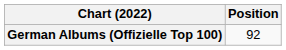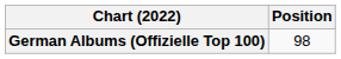 <table class="wikitable plainrowheaders" style="text-align:center">
 <tr>
 <th scope="col">Chart (2022)</th>
 <th scope="col">Position</th>
 </tr>
 <tr>
 <th scope="row">German Albums (Offizielle Top 100)</th>
-<td>92</td>
+<td>98</td>
 </tr>
 </table>
